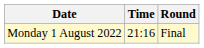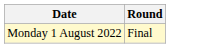 <table class="wikitable">
 <tr>
 <th>Date</th>
-<th>Time</th>
 <th>Round</th>
 </tr>
 <tr>
 <td style=background:lemonchiffon>Monday 1 August 2022</td>
-<td style=background:lemonchiffon>21:16</td>
 <td style=background:lemonchiffon>Final</td>
 </tr>
 </table>
